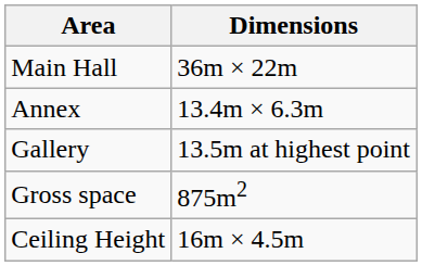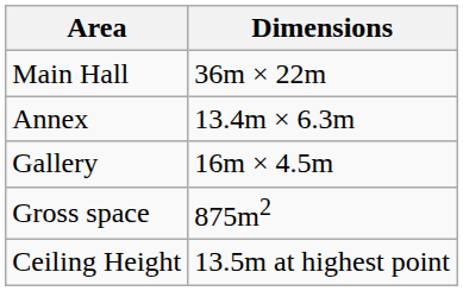 <table class="wikitable">
 <tr>
 <th>Area</th>
 <th>Dimensions</th>
 </tr>
 <tr>
 <td>Main Hall</td>
 <td>36m × 22m</td>
 </tr>
 <tr>
 <td>Annex</td>
 <td>13.4m × 6.3m</td>
 </tr>
 <tr>
 <td>Gallery</td>
-<td>13.5m at highest point</td>
+<td>16m × 4.5m</td>
 </tr>
 <tr>
 <td>Gross space</td>
 <td>875m<sup>2</sup></td>
 </tr>
 <tr>
 <td>Ceiling Height</td>
-<td>16m × 4.5m</td>
+<td>13.5m at highest point</td>
 </tr>
 </table>
